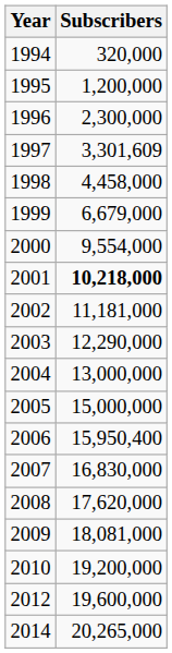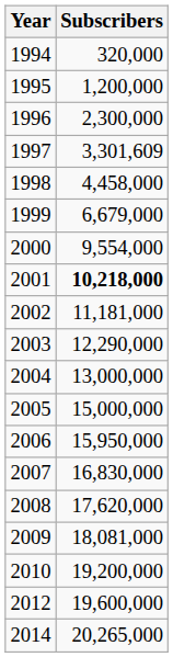 <table class="wikitable mw-collapsible" style="float:right;">
 <tr>
 <th>Year</th>
 <th style="text-align:right;">Subscribers</th>
 </tr>
 <tr>
 <td style="text-align:center;">1994</td>
 <td style="text-align:right;">320,000</td>
 </tr>
 <tr>
 <td style="text-align:center;">1995</td>
 <td style="text-align:right;">1,200,000</td>
 </tr>
 <tr>
 <td style="text-align:center;">1996</td>
 <td style="text-align:right;">2,300,000</td>
 </tr>
 <tr>
 <td style="text-align:center;">1997</td>
 <td style="text-align:right;">3,301,609</td>
 </tr>
 <tr>
 <td style="text-align:center;">1998</td>
 <td style="text-align:right;">4,458,000</td>
 </tr>
 <tr>
 <td style="text-align:center;">1999</td>
 <td style="text-align:right;">6,679,000</td>
 </tr>
 <tr>
 <td style="text-align:center;">2000</td>
 <td style="text-align:right;">9,554,000</td>
 </tr>
 <tr>
 <td style="text-align:center;">2001</td>
 <td style="text-align:right;"><strong>10,218,000</strong></td>
 </tr>
 <tr>
 <td style="text-align:center;">2002</td>
 <td style="text-align:right;">11,181,000</td>
 </tr>
 <tr>
 <td style="text-align:center;">2003</td>
 <td style="text-align:right;">12,290,000</td>
 </tr>
 <tr>
 <td style="text-align:center;">2004</td>
 <td style="text-align:right;">13,000,000</td>
 </tr>
 <tr>
 <td style="text-align:center;">2005</td>
 <td style="text-align:right;">15,000,000</td>
 </tr>
 <tr>
 <td style="text-align:center;">2006</td>
-<td style="text-align:right;">15,950,400</td>
+<td style="text-align:right;">15,950,000</td>
 </tr>
 <tr>
 <td style="text-align:center;">2007</td>
 <td style="text-align:right;">16,830,000</td>
 </tr>
 <tr>
 <td style="text-align:center;">2008</td>
 <td style="text-align:right;">17,620,000</td>
 </tr>
 <tr>
 <td style="text-align:center;">2009</td>
 <td style="text-align:right;">18,081,000</td>
 </tr>
 <tr>
 <td style="text-align:center;">2010</td>
 <td style="text-align:right;">19,200,000</td>
 </tr>
 <tr>
 <td style="text-align:center;">2012</td>
 <td style="text-align:right;">19,600,000</td>
 </tr>
 <tr>
 <td style="text-align:center;">2014</td>
 <td style="text-align:right;">20,265,000</td>
 </tr>
 </table>
